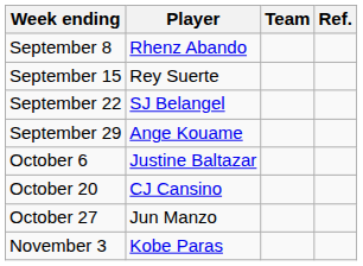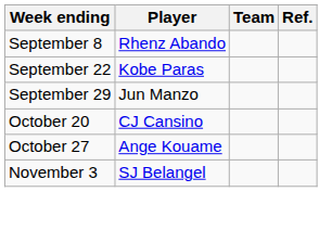 <table class="wikitable">
 <tr>
 <th>Week ending</th>
 <th>Player</th>
 <th>Team</th>
 <th>Ref.</th>
 </tr>
 <tr>
 <td>September 8</td>
 <td> <a href='#'>Rhenz Abando</a></td>
 <td></td>
 <td></td>
 </tr>
 <tr>
-<td>September 15</td>
-<td> Rey Suerte</td>
-<td></td>
-<td></td>
-</tr>
-<tr>
 <td>September 22</td>
-<td> <a href='#'>SJ Belangel</a></td>
+<td> <a href='#'>Kobe Paras</a></td>
 <td></td>
 <td></td>
 </tr>
 <tr>
 <td>September 29</td>
-<td> <a href='#'>Ange Kouame</a></td>
-<td></td>
-<td></td>
-</tr>
-<tr>
-<td>October 6</td>
-<td> <a href='#'>Justine Baltazar</a></td>
+<td> Jun Manzo</td>
 <td></td>
 <td></td>
 </tr>
 <tr>
 <td>October 20</td>
 <td> <a href='#'>CJ Cansino</a></td>
 <td></td>
 <td></td>
 </tr>
 <tr>
 <td>October 27</td>
-<td> Jun Manzo</td>
+<td> <a href='#'>Ange Kouame</a></td>
 <td></td>
 <td></td>
 </tr>
 <tr>
 <td>November 3</td>
-<td> <a href='#'>Kobe Paras</a></td>
+<td> <a href='#'>SJ Belangel</a></td>
 <td></td>
 <td></td>
 </tr>
 </table>
